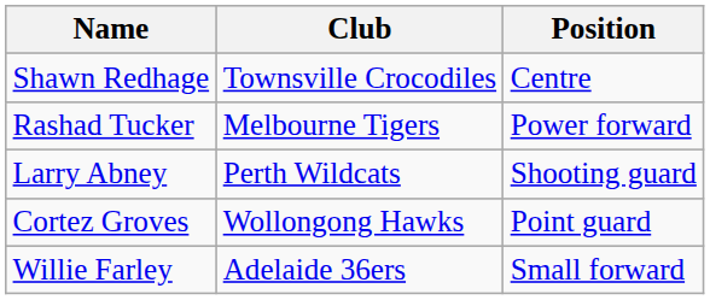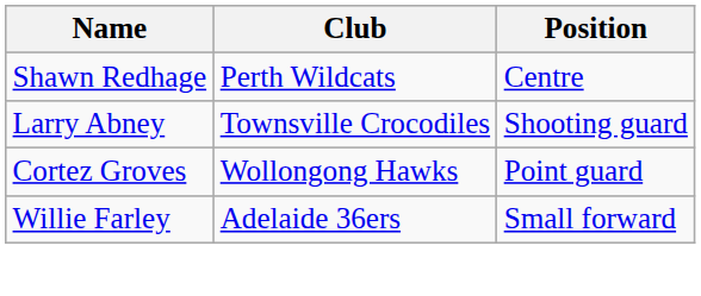 <table class="wikitable">
 <tr>
 <th>Name</th>
 <th>Club</th>
 <th>Position</th>
 </tr>
 <tr>
 <td><a href='#'>Shawn Redhage</a></td>
-<td><a href='#'>Townsville Crocodiles</a></td>
+<td><a href='#'>Perth Wildcats</a></td>
 <td><a href='#'>Centre</a></td>
 </tr>
 <tr>
-<td><a href='#'>Rashad Tucker</a></td>
-<td><a href='#'>Melbourne Tigers</a></td>
-<td><a href='#'>Power forward</a></td>
-</tr>
-<tr>
 <td><a href='#'>Larry Abney</a></td>
-<td><a href='#'>Perth Wildcats</a></td>
+<td><a href='#'>Townsville Crocodiles</a></td>
 <td><a href='#'>Shooting guard</a></td>
 </tr>
 <tr>
 <td><a href='#'>Cortez Groves</a></td>
 <td><a href='#'>Wollongong Hawks</a></td>
 <td><a href='#'>Point guard</a></td>
 </tr>
 <tr>
 <td><a href='#'>Willie Farley</a></td>
 <td><a href='#'>Adelaide 36ers</a></td>
 <td><a href='#'>Small forward</a></td>
 </tr>
 </table>
